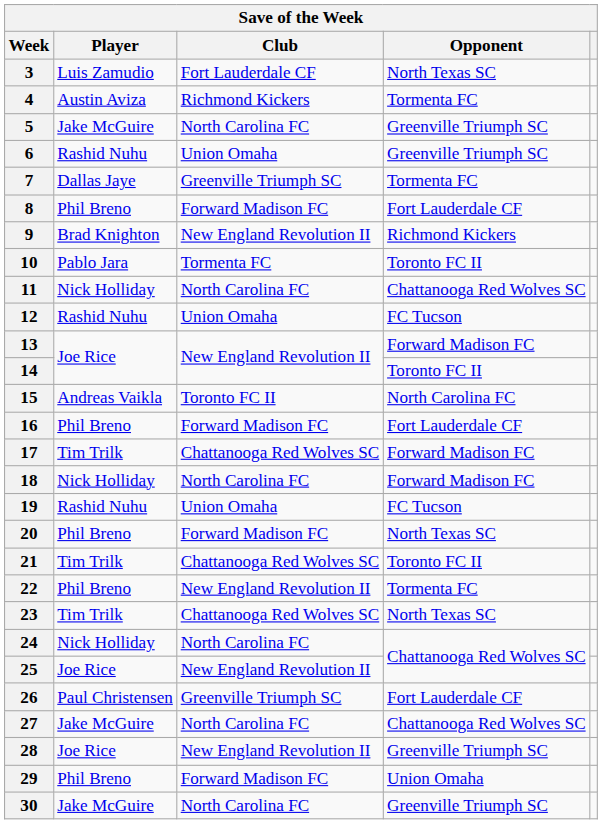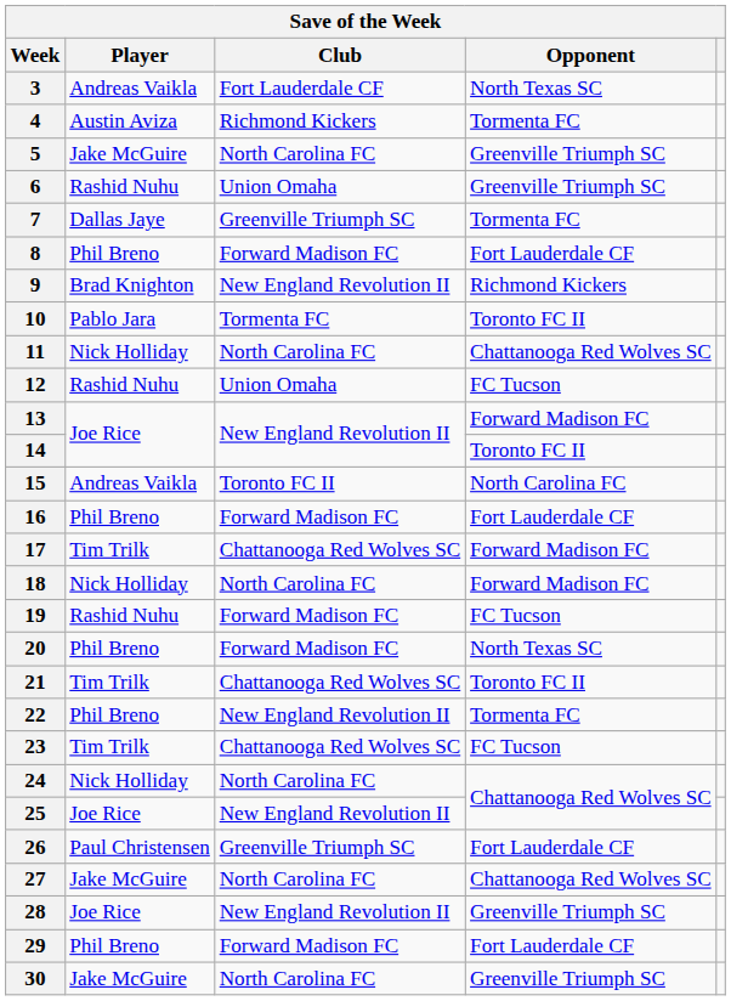 <table class="wikitable collapsible collapsed">
 <tr>
 <th colspan="5">Save of the Week</th>
 </tr>
 <tr>
 <th>Week</th>
 <th>Player</th>
 <th>Club</th>
 <th>Opponent</th>
 <th class="unsortable"></th>
 </tr>
 <tr>
 <th>3</th>
-<td> <a href='#'>Luis Zamudio</a></td>
+<td> <a href='#'>Andreas Vaikla</a></td>
 <td><a href='#'>Fort Lauderdale CF</a></td>
 <td><a href='#'>North Texas SC</a></td>
 <td style="text-align:center"></td>
 </tr>
 <tr>
 <th>4</th>
 <td> <a href='#'>Austin Aviza</a></td>
 <td><a href='#'>Richmond Kickers</a></td>
 <td><a href='#'>Tormenta FC</a></td>
 <td style="text-align:center"></td>
 </tr>
 <tr>
 <th>5</th>
 <td> <a href='#'>Jake McGuire</a></td>
 <td><a href='#'>North Carolina FC</a></td>
 <td><a href='#'>Greenville Triumph SC</a></td>
 <td style="text-align:center"></td>
 </tr>
 <tr>
 <th>6</th>
 <td> <a href='#'>Rashid Nuhu</a></td>
 <td><a href='#'>Union Omaha</a></td>
 <td><a href='#'>Greenville Triumph SC</a></td>
 <td style="text-align:center"></td>
 </tr>
 <tr>
 <th>7</th>
 <td> <a href='#'>Dallas Jaye</a></td>
 <td><a href='#'>Greenville Triumph SC</a></td>
 <td><a href='#'>Tormenta FC</a></td>
 <td style="text-align:center"></td>
 </tr>
 <tr>
 <th>8</th>
 <td> <a href='#'>Phil Breno</a></td>
 <td><a href='#'>Forward Madison FC</a></td>
 <td><a href='#'>Fort Lauderdale CF</a></td>
 <td style="text-align:center"></td>
 </tr>
 <tr>
 <th>9</th>
 <td> <a href='#'>Brad Knighton</a></td>
 <td><a href='#'>New England Revolution II</a></td>
 <td><a href='#'>Richmond Kickers</a></td>
 <td style="text-align:center"></td>
 </tr>
 <tr>
 <th>10</th>
 <td> <a href='#'>Pablo Jara</a></td>
 <td><a href='#'>Tormenta FC</a></td>
 <td><a href='#'>Toronto FC II</a></td>
 <td style="text-align:center"></td>
 </tr>
 <tr>
 <th>11</th>
 <td> <a href='#'>Nick Holliday</a></td>
 <td><a href='#'>North Carolina FC</a></td>
 <td><a href='#'>Chattanooga Red Wolves SC</a></td>
 <td style="text-align:center"></td>
 </tr>
 <tr>
 <th>12</th>
 <td> <a href='#'>Rashid Nuhu</a></td>
 <td><a href='#'>Union Omaha</a></td>
 <td><a href='#'>FC Tucson</a></td>
 <td style="text-align:center"></td>
 </tr>
 <tr>
 <th>13</th>
 <td rowspan=2> <a href='#'>Joe Rice</a></td>
 <td rowspan=2><a href='#'>New England Revolution II</a></td>
 <td><a href='#'>Forward Madison FC</a></td>
 <td style="text-align:center"></td>
 </tr>
 <tr>
 <th>14</th>
 <td><a href='#'>Toronto FC II</a></td>
 <td style="text-align:center"></td>
 </tr>
 <tr>
 <th>15</th>
 <td> <a href='#'>Andreas Vaikla</a></td>
 <td><a href='#'>Toronto FC II</a></td>
 <td><a href='#'>North Carolina FC</a></td>
 <td style="text-align:center"></td>
 </tr>
 <tr>
 <th>16</th>
 <td> <a href='#'>Phil Breno</a></td>
 <td><a href='#'>Forward Madison FC</a></td>
 <td><a href='#'>Fort Lauderdale CF</a></td>
 <td style="text-align:center"></td>
 </tr>
 <tr>
 <th>17</th>
 <td> <a href='#'>Tim Trilk</a></td>
 <td><a href='#'>Chattanooga Red Wolves SC</a></td>
 <td><a href='#'>Forward Madison FC</a></td>
 <td style="text-align:center"></td>
 </tr>
 <tr>
 <th>18</th>
 <td> <a href='#'>Nick Holliday</a></td>
 <td><a href='#'>North Carolina FC</a></td>
 <td><a href='#'>Forward Madison FC</a></td>
 <td style="text-align:center"></td>
 </tr>
 <tr>
 <th>19</th>
 <td> <a href='#'>Rashid Nuhu</a></td>
-<td><a href='#'>Union Omaha</a></td>
+<td><a href='#'>Forward Madison FC</a></td>
 <td><a href='#'>FC Tucson</a></td>
 <td style="text-align:center"></td>
 </tr>
 <tr>
 <th>20</th>
 <td> <a href='#'>Phil Breno</a></td>
 <td><a href='#'>Forward Madison FC</a></td>
 <td><a href='#'>North Texas SC</a></td>
 <td style="text-align:center"></td>
 </tr>
 <tr>
 <th>21</th>
 <td> <a href='#'>Tim Trilk</a></td>
 <td><a href='#'>Chattanooga Red Wolves SC</a></td>
 <td><a href='#'>Toronto FC II</a></td>
 <td style="text-align:center"></td>
 </tr>
 <tr>
 <th>22</th>
 <td> <a href='#'>Phil Breno</a></td>
 <td><a href='#'>New England Revolution II</a></td>
 <td><a href='#'>Tormenta FC</a></td>
 <td style="text-align:center"></td>
 </tr>
 <tr>
 <th>23</th>
 <td> <a href='#'>Tim Trilk</a></td>
 <td><a href='#'>Chattanooga Red Wolves SC</a></td>
-<td><a href='#'>North Texas SC</a></td>
+<td><a href='#'>FC Tucson</a></td>
 <td style="text-align:center"></td>
 </tr>
 <tr>
 <th>24</th>
 <td> <a href='#'>Nick Holliday</a></td>
 <td><a href='#'>North Carolina FC</a></td>
 <td rowspan=2><a href='#'>Chattanooga Red Wolves SC</a></td>
 <td style="text-align:center"></td>
 </tr>
 <tr>
 <th>25</th>
 <td> <a href='#'>Joe Rice</a></td>
 <td><a href='#'>New England Revolution II</a></td>
 <td style="text-align:center"></td>
 </tr>
 <tr>
 <th>26</th>
 <td> <a href='#'>Paul Christensen</a></td>
 <td><a href='#'>Greenville Triumph SC</a></td>
 <td><a href='#'>Fort Lauderdale CF</a></td>
 <td style="text-align:center"></td>
 </tr>
 <tr>
 <th>27</th>
 <td> <a href='#'>Jake McGuire</a></td>
 <td><a href='#'>North Carolina FC</a></td>
 <td><a href='#'>Chattanooga Red Wolves SC</a></td>
 <td style="text-align:center"></td>
 </tr>
 <tr>
 <th>28</th>
 <td> <a href='#'>Joe Rice</a></td>
 <td><a href='#'>New England Revolution II</a></td>
 <td><a href='#'>Greenville Triumph SC</a></td>
 <td style="text-align:center"></td>
 </tr>
 <tr>
 <th>29</th>
 <td> <a href='#'>Phil Breno</a></td>
 <td><a href='#'>Forward Madison FC</a></td>
-<td><a href='#'>Union Omaha</a></td>
+<td><a href='#'>Fort Lauderdale CF</a></td>
 <td style="text-align:center"></td>
 </tr>
 <tr>
 <th>30</th>
 <td> <a href='#'>Jake McGuire</a></td>
 <td><a href='#'>North Carolina FC</a></td>
 <td><a href='#'>Greenville Triumph SC</a></td>
 <td style="text-align:center"></td>
 </tr>
 </table>
